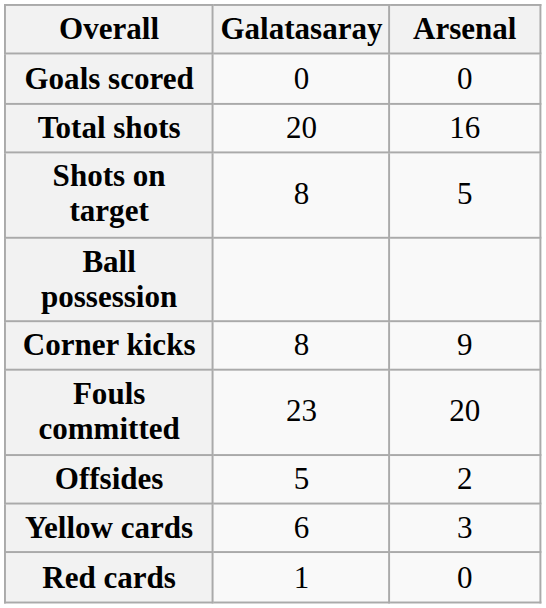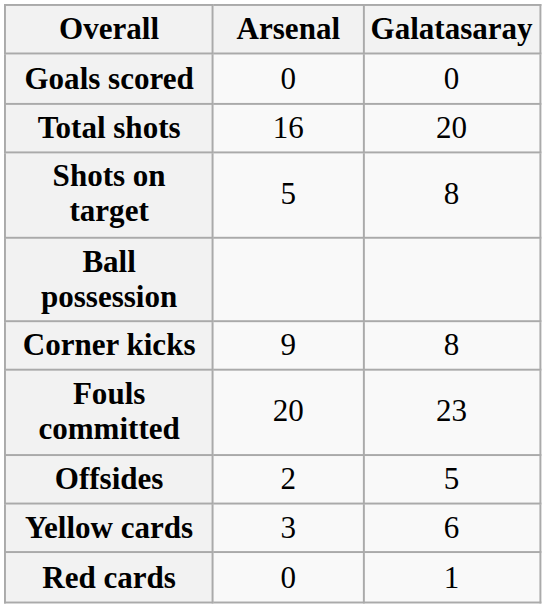 <table class="wikitable plainrowheaders" style="text-align:center">
 <tr>
 <th scope="col" style="width:100px">Overall</th>
+<th scope="col" style="width:70px">Arsenal</th>
 <th scope="col" style="width:70px">Galatasaray</th>
-<th scope="col" style="width:70px">Arsenal</th>
 </tr>
 <tr>
 <th scope=row>Goals scored</th>
 <td>0</td>
 <td>0</td>
 </tr>
 <tr>
 <th scope=row>Total shots</th>
+<td>16</td>
 <td>20</td>
-<td>16</td>
 </tr>
 <tr>
 <th scope=row>Shots on target</th>
+<td>5</td>
 <td>8</td>
-<td>5</td>
 </tr>
 <tr>
 <th scope=row>Ball possession</th>
 <td></td>
 <td></td>
 </tr>
 <tr>
 <th scope=row>Corner kicks</th>
+<td>9</td>
 <td>8</td>
-<td>9</td>
 </tr>
 <tr>
 <th scope=row>Fouls committed</th>
+<td>20</td>
 <td>23</td>
-<td>20</td>
 </tr>
 <tr>
 <th scope=row>Offsides</th>
+<td>2</td>
 <td>5</td>
-<td>2</td>
 </tr>
 <tr>
 <th scope=row>Yellow cards</th>
+<td>3</td>
 <td>6</td>
-<td>3</td>
 </tr>
 <tr>
 <th scope=row>Red cards</th>
+<td>0</td>
 <td>1</td>
-<td>0</td>
 </tr>
 </table>
